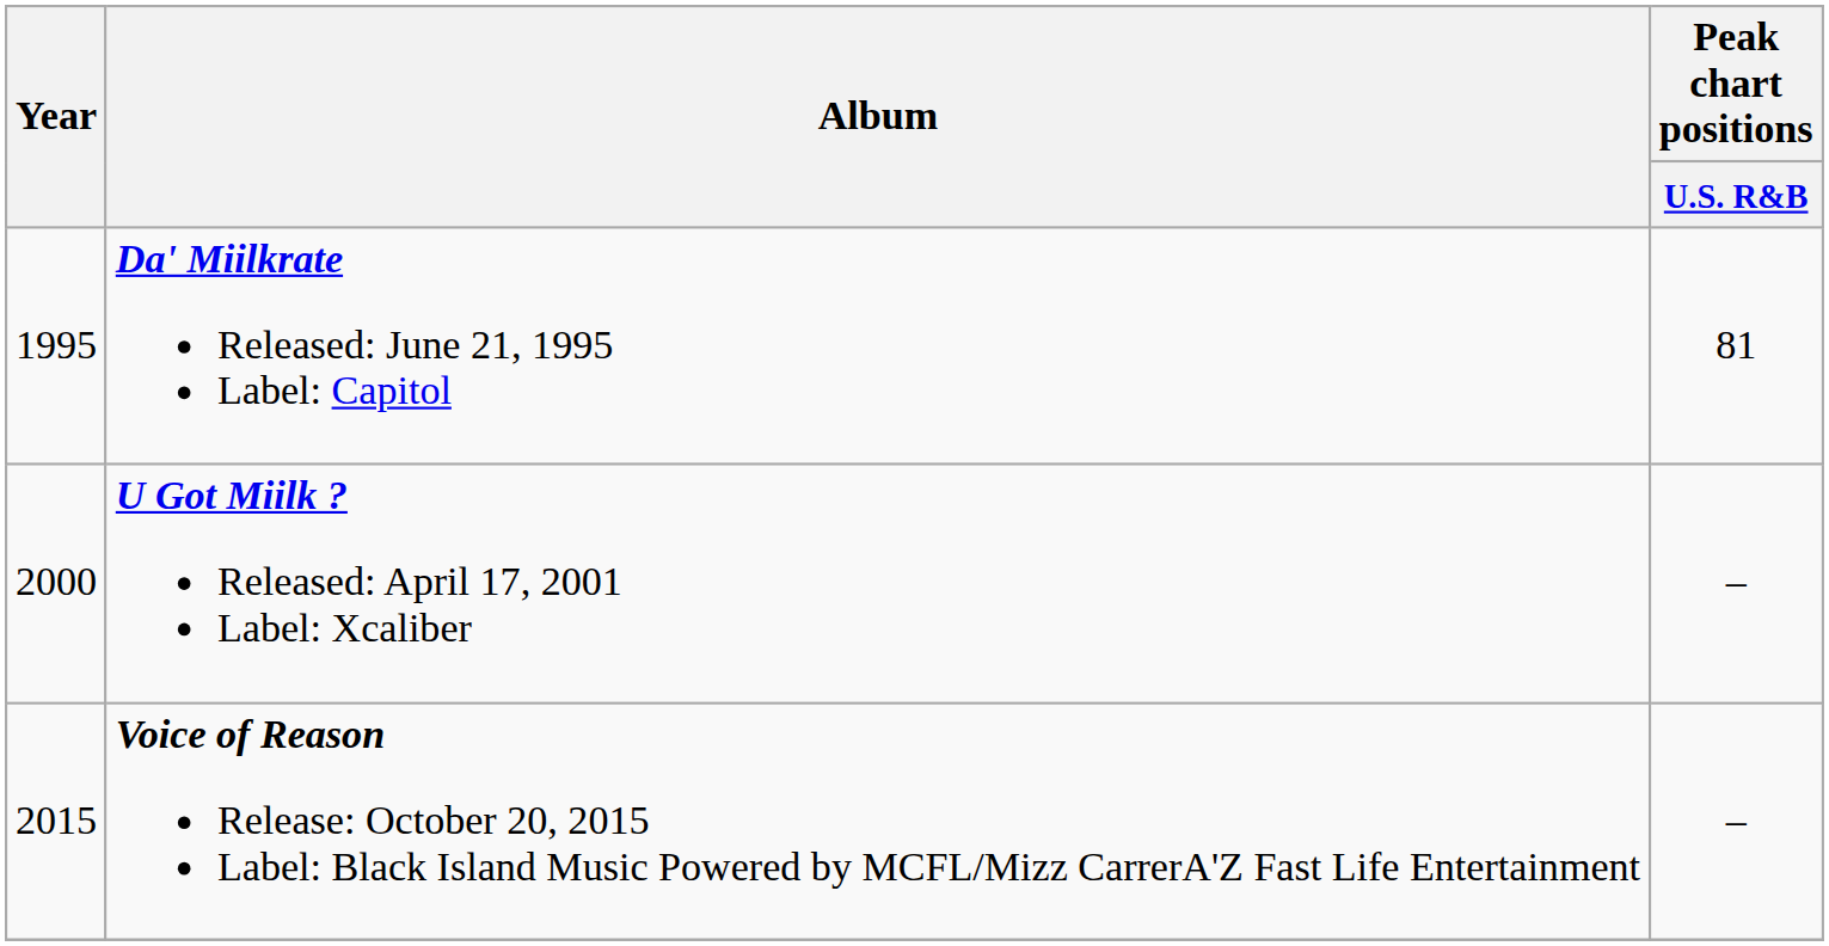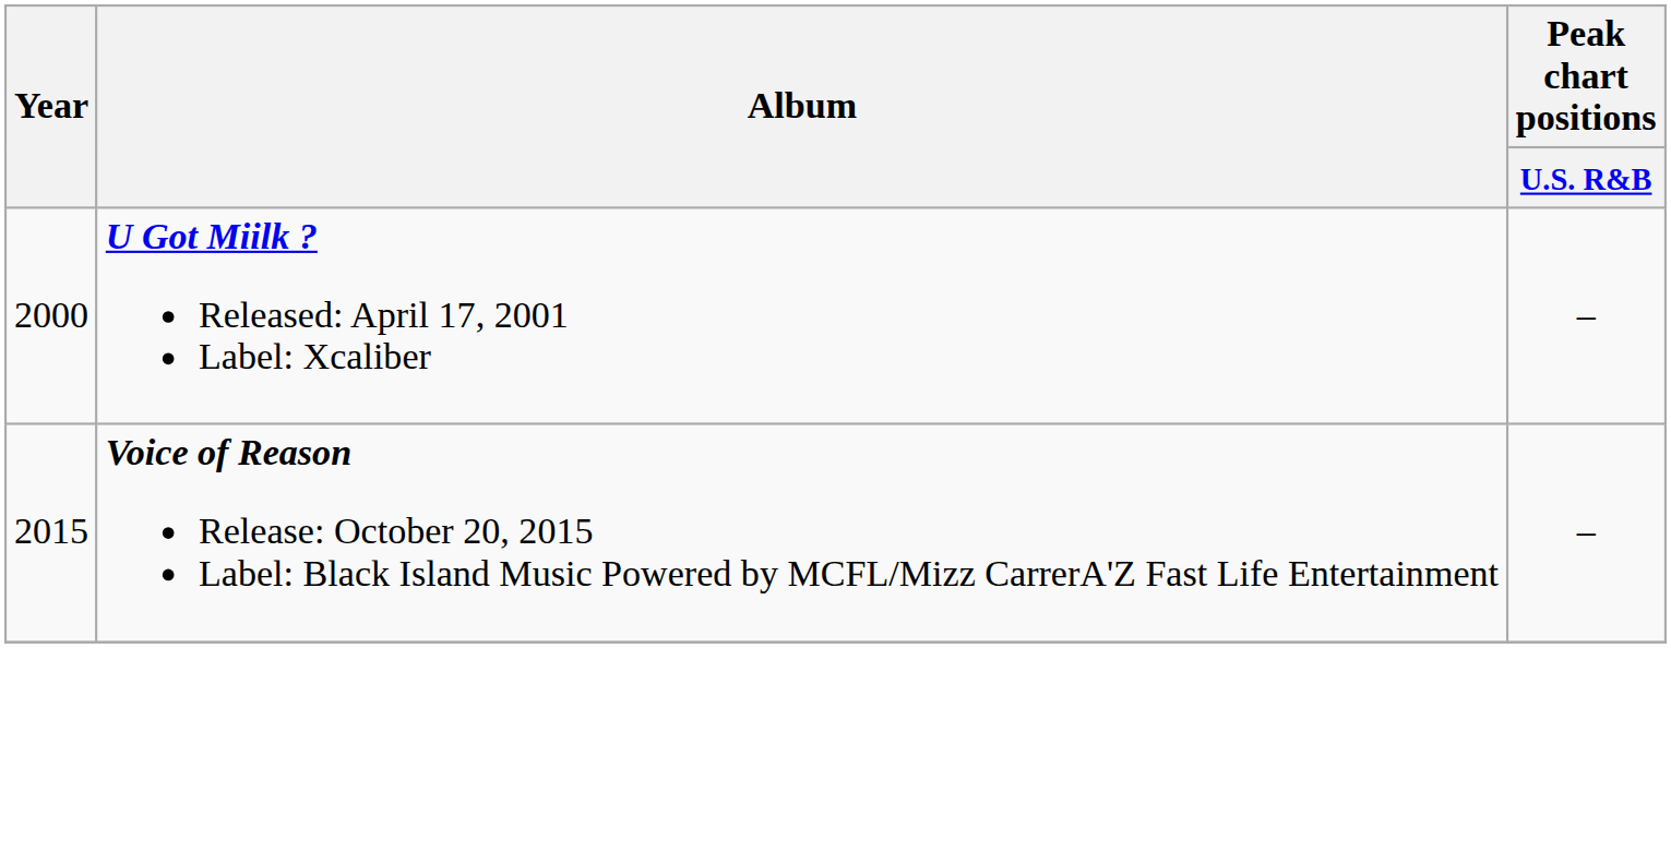 <table class="wikitable">
 <tr>
 <th rowspan="2">Year</th>
 <th rowspan="2">Album</th>
 <th colspan="1">Peak chart positions</th>
 </tr>
 <tr>
 <th width=40><small><a href='#'>U.S. R&B</a></small></th>
-</tr>
-<tr>
-<td>1995</td>
-<td><strong><em><a href='#'>Da' Miilkrate</a></em></strong><br><ul><li>Released: June 21, 1995</li><li>Label: <a href='#'>Capitol</a></li></ul></td>
-<td align="center">81</td>
 </tr>
 <tr>
 <td>2000</td>
 <td><strong><em><a href='#'>U Got Miilk ?</a></em></strong><br><ul><li>Released: April 17, 2001</li><li>Label: Xcaliber</li></ul></td>
 <td align="center">–</td>
 </tr>
 <tr>
 <td>2015</td>
 <td><strong><em>Voice of Reason</em></strong><br><ul><li>Release: October 20, 2015</li><li>Label: Black Island Music Powered by MCFL/Mizz CarrerA'Z Fast Life Entertainment</li></ul></td>
 <td align="center">–</td>
 </tr>
 <tr>
 </tr>
 </table>
